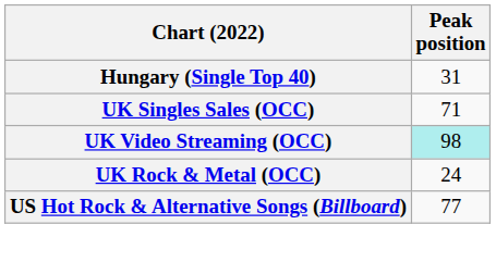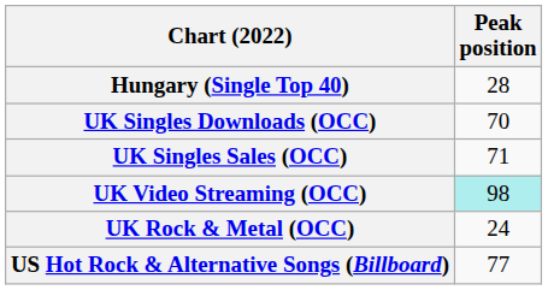 <table class="wikitable sortable plainrowheaders" style="text-align:center">
 <tr>
 <th scope="col">Chart (2022)</th>
 <th scope="col">Peak<br>position</th>
 </tr>
 <tr>
 <th scope="row">Hungary (<a href='#'>Single Top 40</a>)</th>
-<td>31</td>
+<td>28</td>
+</tr>
+<tr>
+<th scope="row"><a href='#'>UK Singles Downloads</a> (<a href='#'>OCC</a>)</th>
+<td>70</td>
 </tr>
 <tr>
 <th scope="row"><a href='#'>UK Singles Sales</a> (<a href='#'>OCC</a>)</th>
 <td>71</td>
 </tr>
 <tr>
 <th scope="row"><a href='#'>UK Video Streaming</a> (<a href='#'>OCC</a>)</th>
 <td style="background: paleturquoise;">98</td>
 </tr>
 <tr>
 <th scope="row"><a href='#'>UK Rock & Metal</a> (<a href='#'>OCC</a>)</th>
 <td>24</td>
 </tr>
 <tr>
 <th scope="row">US <a href='#'>Hot Rock & Alternative Songs</a> (<em><a href='#'>Billboard</a></em>)</th>
 <td>77</td>
 </tr>
 </table>
